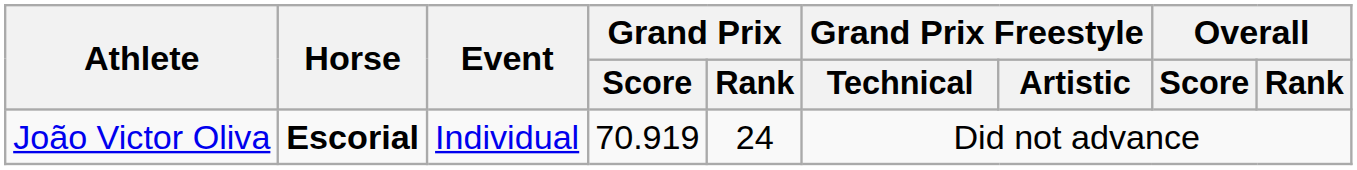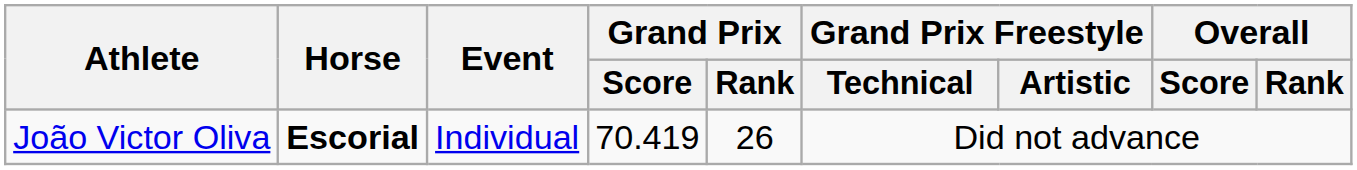 <table class=wikitable style=font-size:90%;>
 <tr>
 <th rowspan="2">Athlete</th>
 <th rowspan="2">Horse</th>
 <th rowspan="2">Event</th>
 <th colspan="2">Grand Prix</th>
 <th colspan="2">Grand Prix Freestyle</th>
 <th colspan="2">Overall</th>
 </tr>
 <tr style="font-size:95%">
 <th>Score</th>
 <th>Rank</th>
 <th>Technical</th>
 <th>Artistic</th>
 <th>Score</th>
 <th>Rank</th>
 </tr>
 <tr align=center>
 <td align=left><a href='#'>João Victor Oliva</a></td>
 <td align=left><strong>Escorial</strong></td>
 <td align=left><a href='#'>Individual</a></td>
-<td>70.919</td>
-<td>24</td>
+<td>70.419</td>
+<td>26</td>
 <td colspan=4>Did not advance</td>
 </tr>
 </table>
